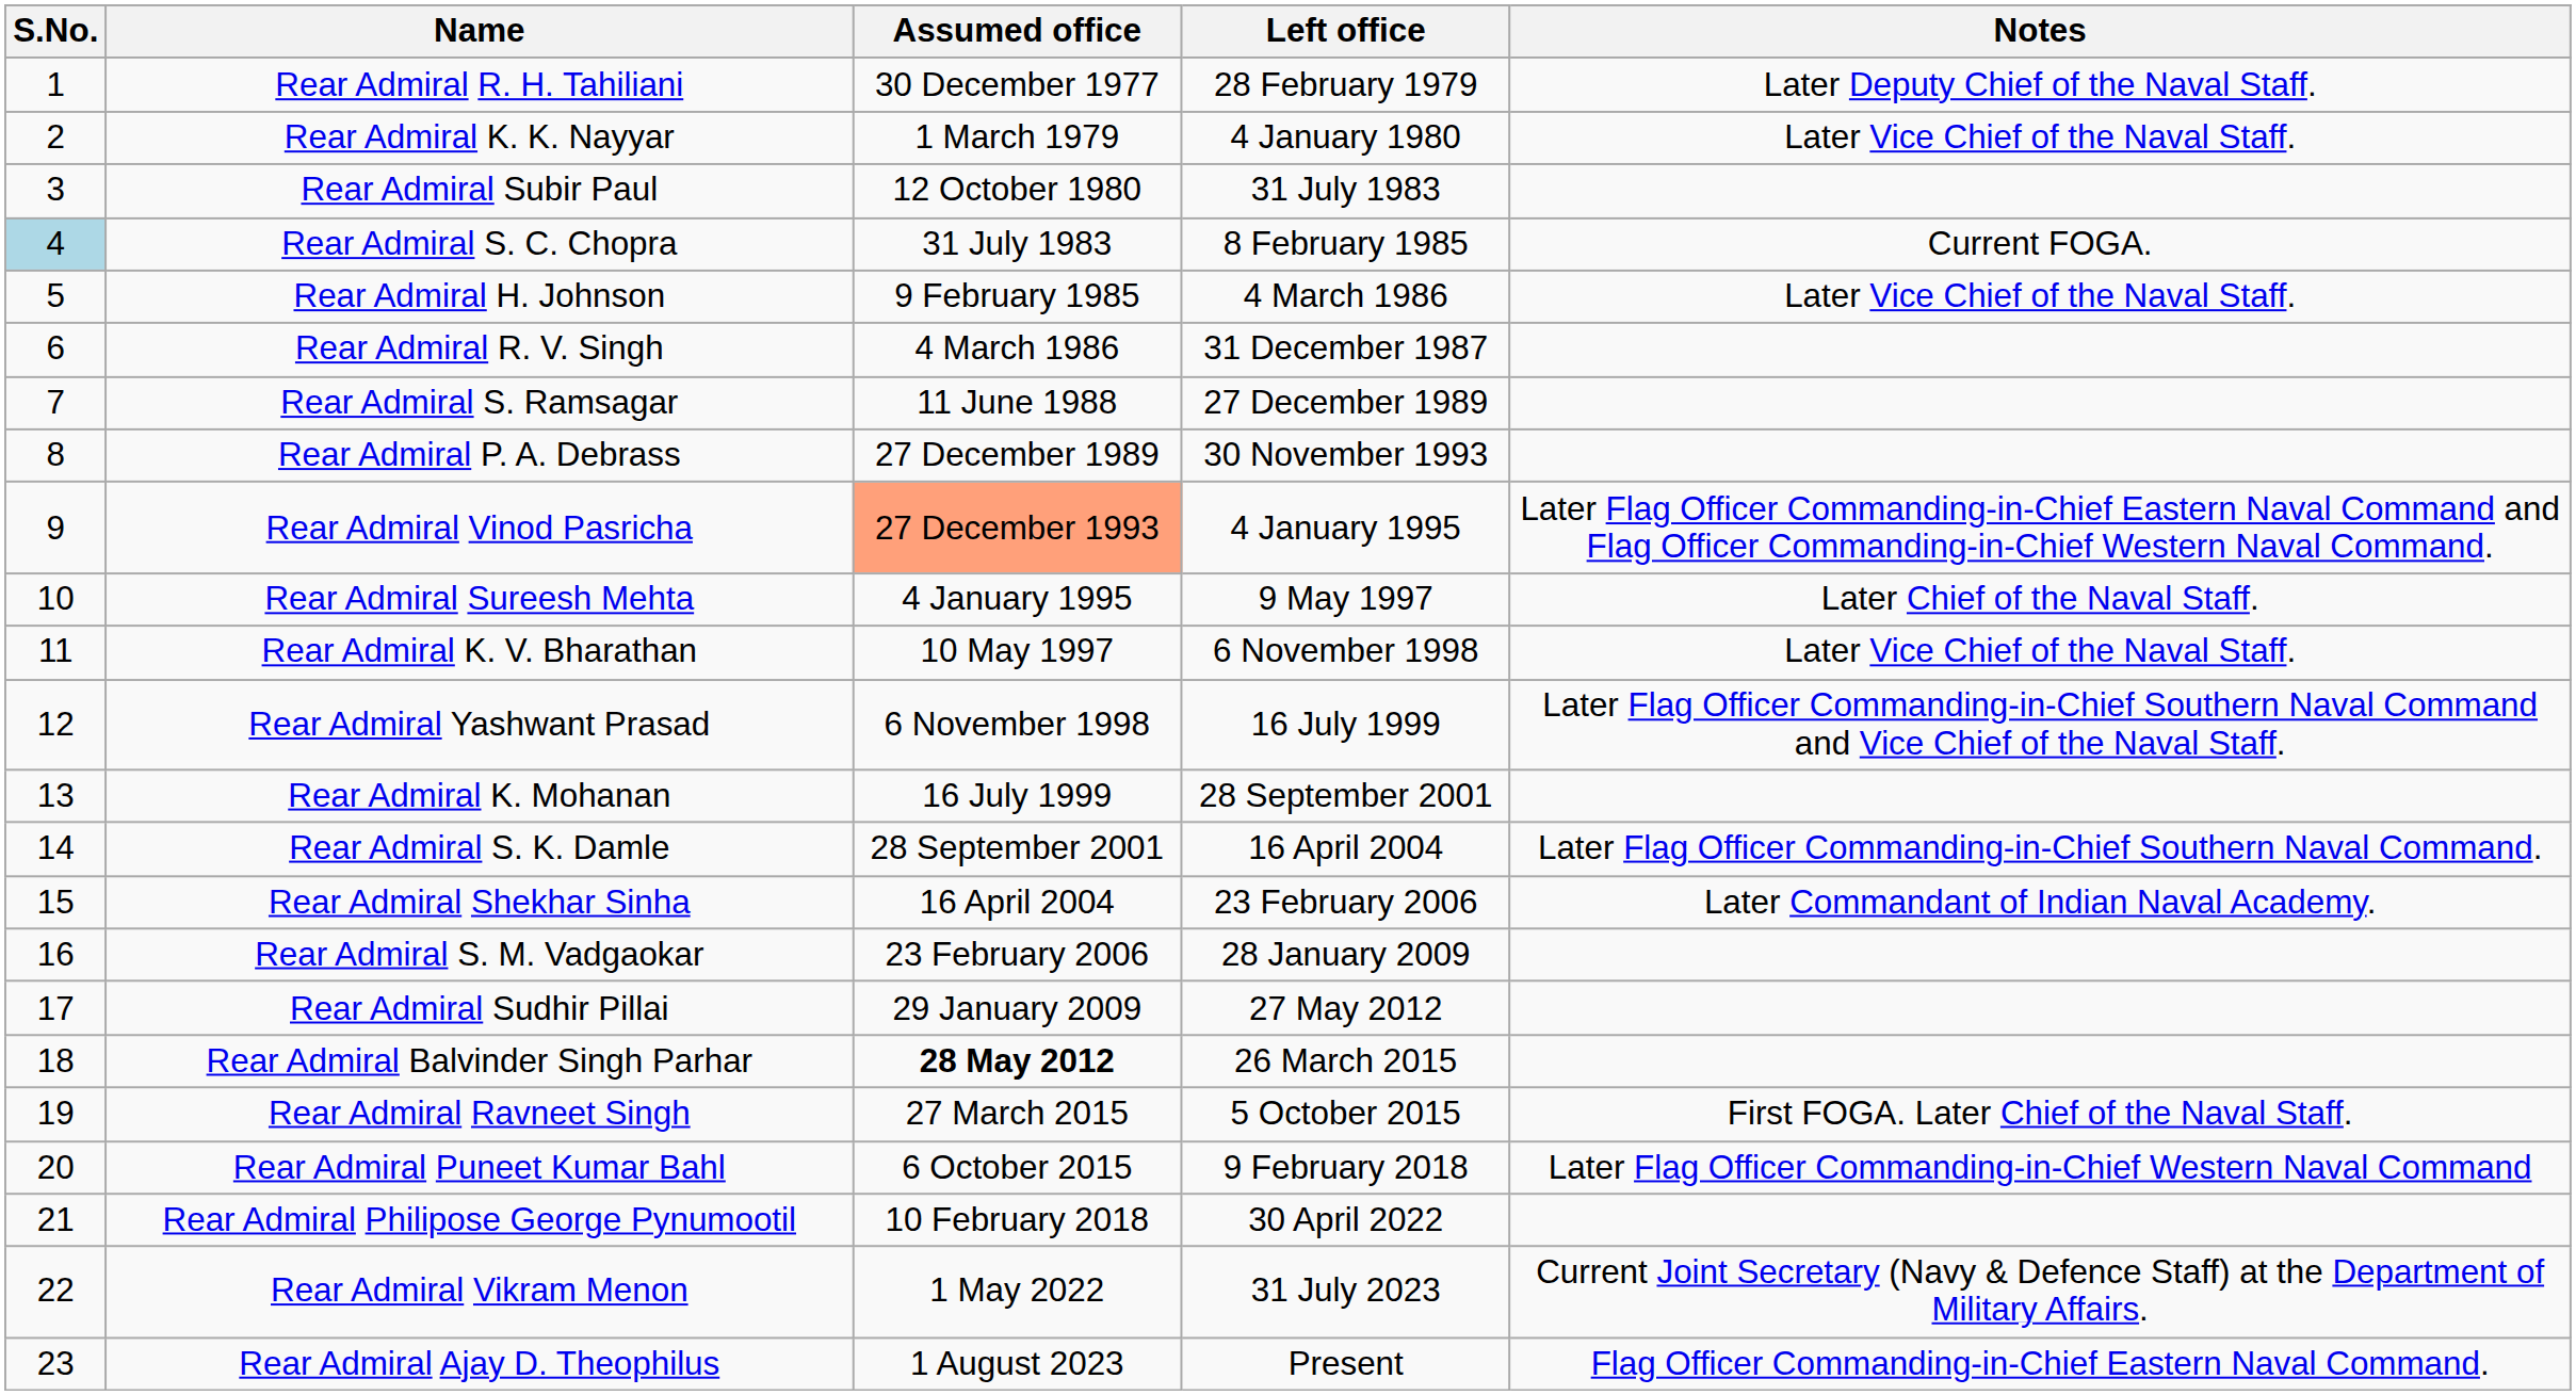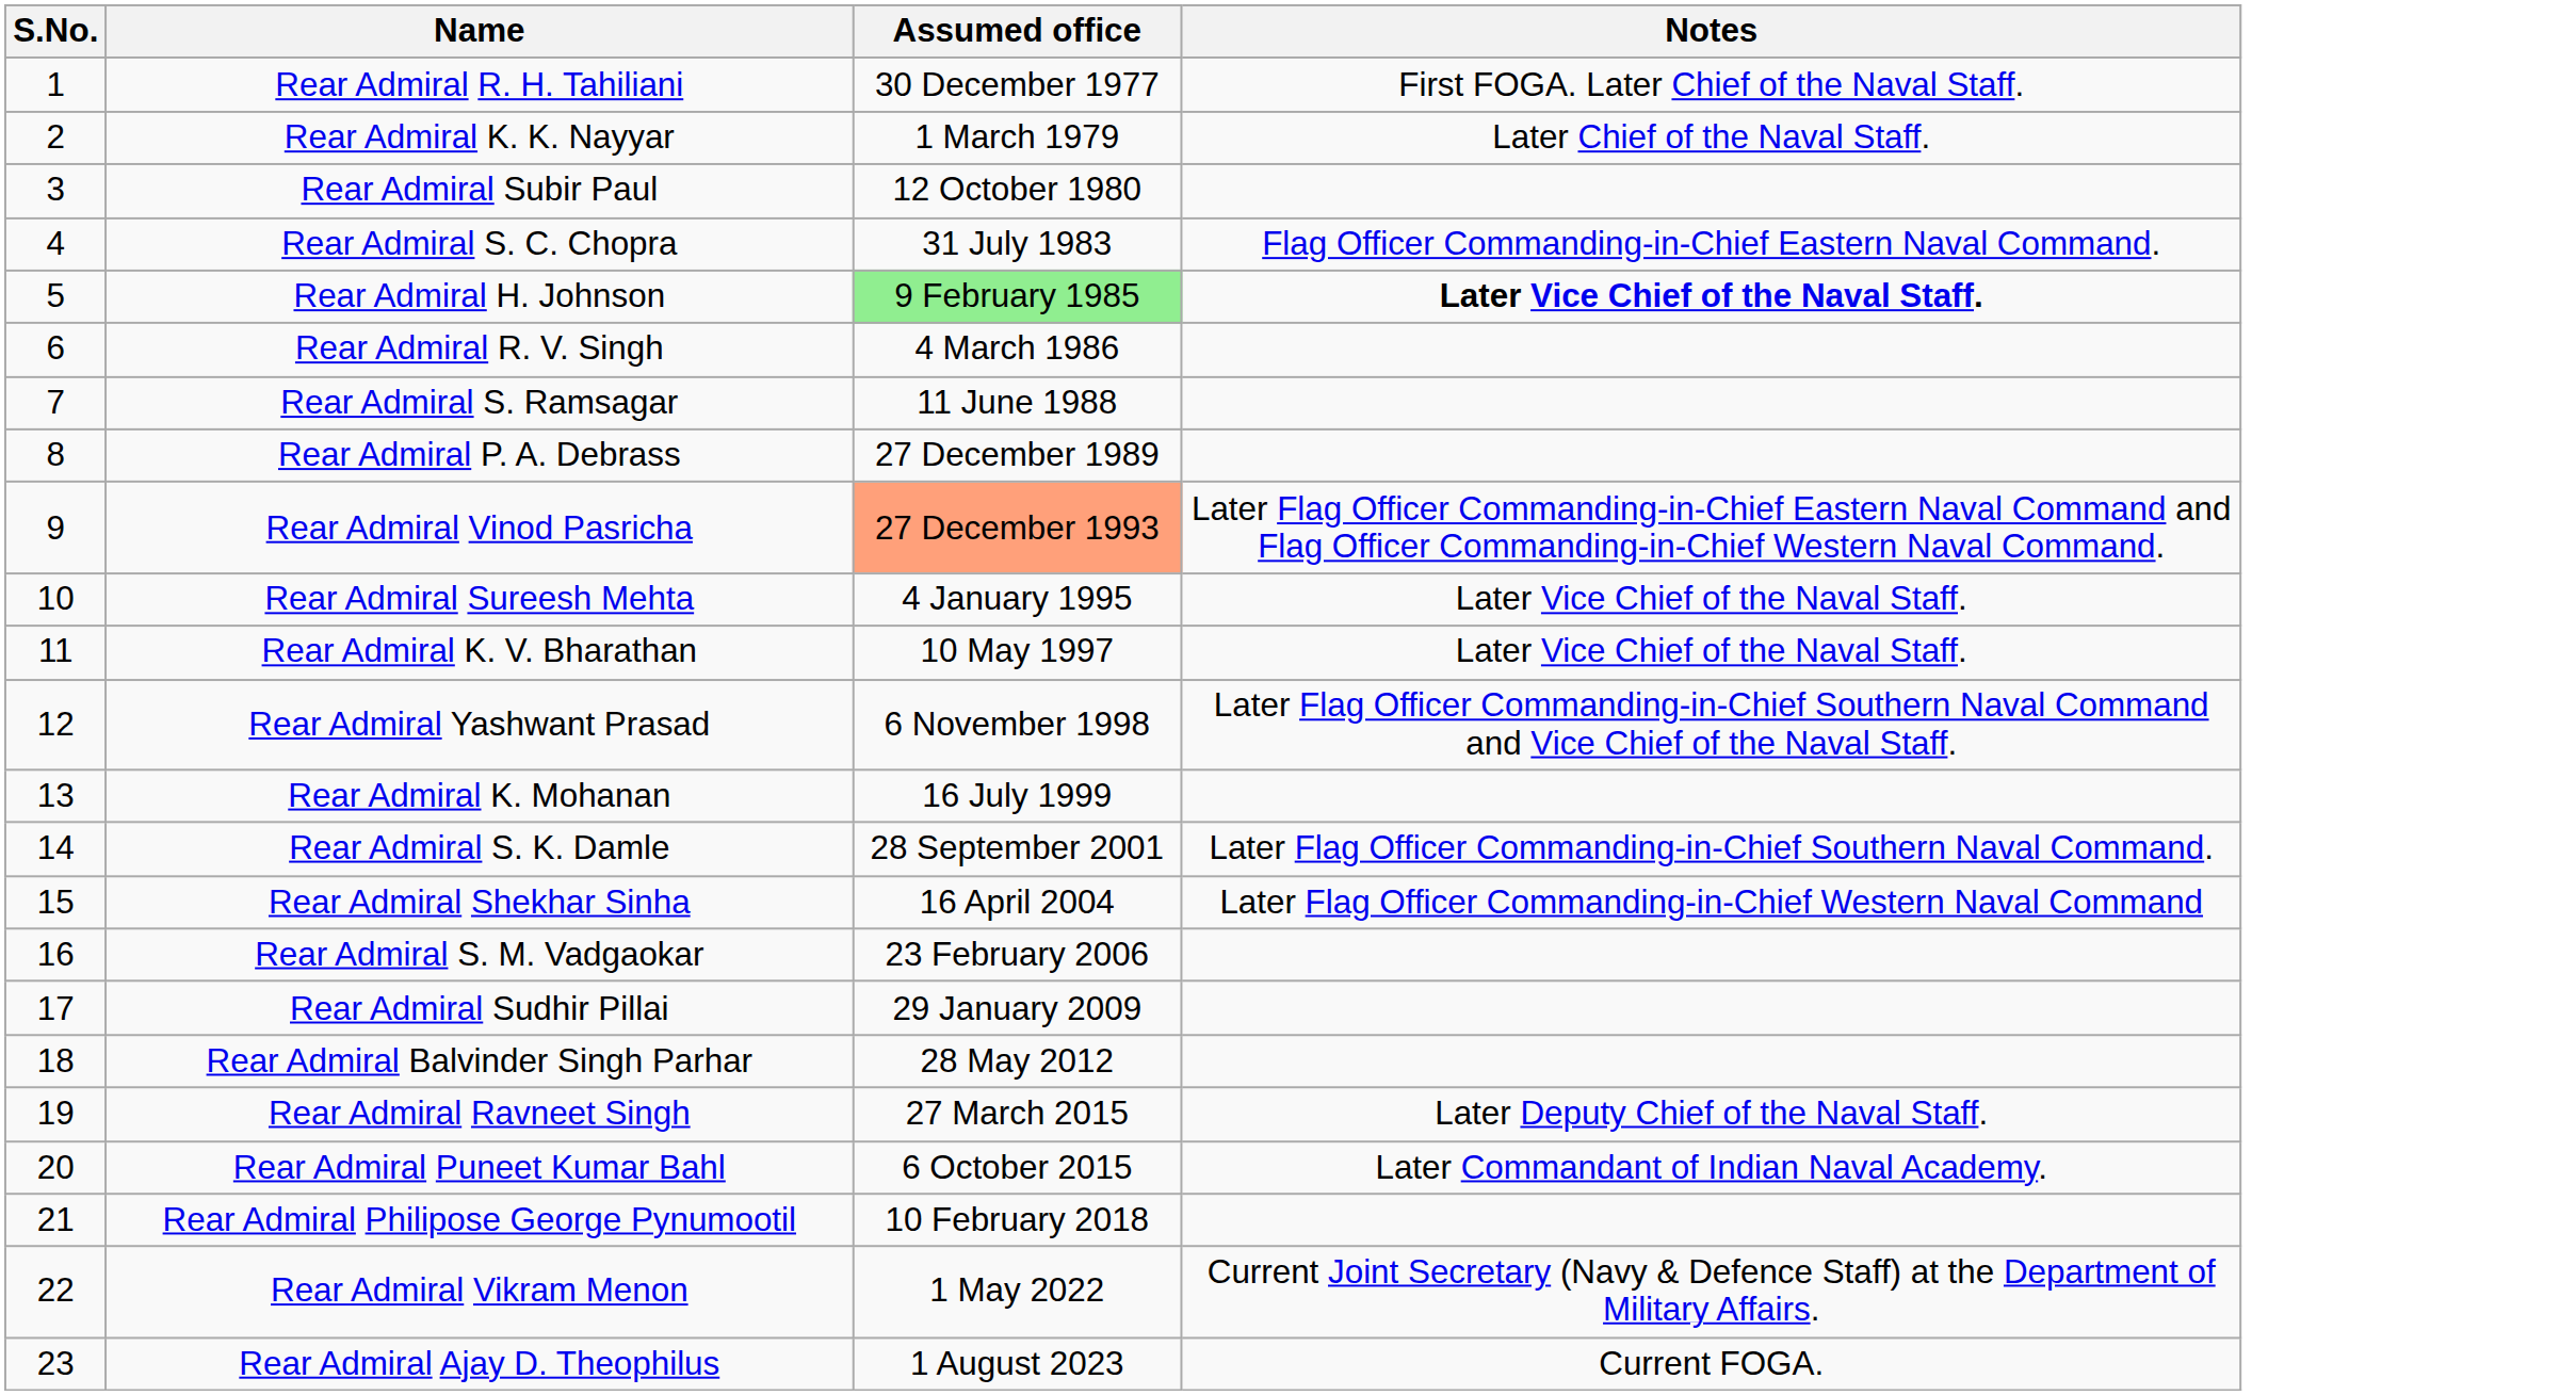 <table class="wikitable" style="text-align:center">
 <tr style="background:#cccccc">
 <th scope="col" style="width: 20px;">S.No.</th>
 <th scope="col" style="width: 350px;">Name</th>
 <th scope="col" style="width: 150px;">Assumed office</th>
-<th scope="col" style="width: 150px;">Left office</th>
 <th scope="col" style="width: 500px;">Notes</th>
 </tr>
 <tr>
 <td>1</td>
 <td><a href='#'>Rear Admiral</a> <a href='#'>R. H. Tahiliani</a> </td>
 <td>30 December 1977</td>
-<td>28 February 1979</td>
-<td>Later <a href='#'>Deputy Chief of the Naval Staff</a>.</td>
+<td>First FOGA. Later <a href='#'>Chief of the Naval Staff</a>.</td>
 </tr>
 <tr>
 <td>2</td>
 <td><a href='#'>Rear Admiral</a> K. K. Nayyar </td>
 <td>1 March 1979</td>
-<td>4 January 1980</td>
-<td>Later <a href='#'>Vice Chief of the Naval Staff</a>.</td>
+<td>Later <a href='#'>Chief of the Naval Staff</a>.</td>
 </tr>
 <tr>
 <td>3</td>
 <td><a href='#'>Rear Admiral</a> Subir Paul </td>
 <td>12 October 1980</td>
-<td>31 July 1983</td>
 <td></td>
 </tr>
 <tr>
-<td style="background: lightblue;">4</td>
+<td>4</td>
 <td><a href='#'>Rear Admiral</a> S. C. Chopra </td>
 <td>31 July 1983</td>
-<td>8 February 1985</td>
-<td>Current FOGA.</td>
+<td><a href='#'>Flag Officer Commanding-in-Chief Eastern Naval Command</a>.</td>
 </tr>
 <tr>
 <td>5</td>
 <td><a href='#'>Rear Admiral</a> H. Johnson </td>
-<td>9 February 1985</td>
-<td>4 March 1986</td>
-<td>Later <a href='#'>Vice Chief of the Naval Staff</a>.</td>
+<td style="background: lightgreen;">9 February 1985</td>
+<td><strong>Later <a href='#'>Vice Chief of the Naval Staff</a>.</strong></td>
 </tr>
 <tr>
 <td>6</td>
 <td><a href='#'>Rear Admiral</a> R. V. Singh </td>
 <td>4 March 1986</td>
-<td>31 December 1987</td>
 <td></td>
 </tr>
 <tr>
 <td>7</td>
 <td><a href='#'>Rear Admiral</a> S. Ramsagar </td>
 <td>11 June 1988</td>
-<td>27 December 1989</td>
 <td></td>
 </tr>
 <tr>
 <td>8</td>
 <td><a href='#'>Rear Admiral</a> P. A. Debrass </td>
 <td>27 December 1989</td>
-<td>30 November 1993</td>
 <td></td>
 </tr>
 <tr>
 <td>9</td>
 <td><a href='#'>Rear Admiral</a> <a href='#'>Vinod Pasricha</a> </td>
 <td style="background: lightsalmon;">27 December 1993</td>
-<td>4 January 1995</td>
 <td>Later <a href='#'>Flag Officer Commanding-in-Chief Eastern Naval Command</a> and <a href='#'>Flag Officer Commanding-in-Chief Western Naval Command</a>.</td>
 </tr>
 <tr>
 <td>10</td>
 <td><a href='#'>Rear Admiral</a> <a href='#'>Sureesh Mehta</a> </td>
 <td>4 January 1995</td>
-<td>9 May 1997</td>
-<td>Later <a href='#'>Chief of the Naval Staff</a>.</td>
+<td>Later <a href='#'>Vice Chief of the Naval Staff</a>.</td>
 </tr>
 <tr>
 <td>11</td>
 <td><a href='#'>Rear Admiral</a> K. V. Bharathan </td>
 <td>10 May 1997</td>
-<td>6 November 1998</td>
 <td>Later <a href='#'>Vice Chief of the Naval Staff</a>.</td>
 </tr>
 <tr>
 <td>12</td>
 <td><a href='#'>Rear Admiral</a> Yashwant Prasad </td>
 <td>6 November 1998</td>
-<td>16 July 1999</td>
 <td>Later <a href='#'>Flag Officer Commanding-in-Chief Southern Naval Command</a> and <a href='#'>Vice Chief of the Naval Staff</a>.</td>
 </tr>
 <tr>
 <td>13</td>
 <td><a href='#'>Rear Admiral</a> K. Mohanan</td>
 <td>16 July 1999</td>
-<td>28 September 2001</td>
 <td></td>
 </tr>
 <tr>
 <td>14</td>
 <td><a href='#'>Rear Admiral</a> S. K. Damle </td>
 <td>28 September 2001</td>
-<td>16 April 2004</td>
 <td>Later <a href='#'>Flag Officer Commanding-in-Chief Southern Naval Command</a>.</td>
 </tr>
 <tr>
 <td>15</td>
 <td><a href='#'>Rear Admiral</a> <a href='#'>Shekhar Sinha</a> </td>
 <td>16 April 2004</td>
-<td>23 February 2006</td>
-<td>Later <a href='#'>Commandant of Indian Naval Academy</a>.</td>
+<td>Later <a href='#'>Flag Officer Commanding-in-Chief Western Naval Command</a></td>
 </tr>
 <tr>
 <td>16</td>
 <td><a href='#'>Rear Admiral</a> S. M. Vadgaokar </td>
 <td>23 February 2006</td>
-<td>28 January 2009</td>
 <td></td>
 </tr>
 <tr>
 <td>17</td>
 <td><a href='#'>Rear Admiral</a> Sudhir Pillai </td>
 <td>29 January 2009</td>
-<td>27 May 2012</td>
 <td></td>
 </tr>
 <tr>
 <td>18</td>
 <td><a href='#'>Rear Admiral</a> Balvinder Singh Parhar </td>
-<td><strong>28 May 2012</strong></td>
-<td>26 March 2015</td>
+<td>28 May 2012</td>
 <td></td>
 </tr>
 <tr>
 <td>19</td>
 <td><a href='#'>Rear Admiral</a> <a href='#'>Ravneet Singh</a> </td>
 <td>27 March 2015</td>
-<td>5 October 2015</td>
-<td>First FOGA. Later <a href='#'>Chief of the Naval Staff</a>.</td>
+<td>Later <a href='#'>Deputy Chief of the Naval Staff</a>.</td>
 </tr>
 <tr>
 <td>20</td>
 <td><a href='#'>Rear Admiral</a> <a href='#'>Puneet Kumar Bahl</a> </td>
 <td>6 October 2015</td>
-<td>9 February 2018</td>
-<td>Later <a href='#'>Flag Officer Commanding-in-Chief Western Naval Command</a></td>
+<td>Later <a href='#'>Commandant of Indian Naval Academy</a>.</td>
 </tr>
 <tr>
 <td>21</td>
 <td><a href='#'>Rear Admiral</a> <a href='#'>Philipose George Pynumootil</a> </td>
 <td>10 February 2018</td>
-<td>30 April 2022</td>
 <td></td>
 </tr>
 <tr>
 <td>22</td>
 <td><a href='#'>Rear Admiral</a> <a href='#'>Vikram Menon</a> </td>
 <td>1 May 2022</td>
-<td>31 July 2023</td>
 <td>Current  <a href='#'>Joint Secretary</a> (Navy & Defence Staff) at the <a href='#'>Department of Military Affairs</a>.</td>
 </tr>
 <tr>
 <td>23</td>
 <td><a href='#'>Rear Admiral</a> <a href='#'>Ajay D. Theophilus</a></td>
 <td>1 August 2023</td>
-<td>Present</td>
-<td><a href='#'>Flag Officer Commanding-in-Chief Eastern Naval Command</a>.</td>
+<td>Current FOGA.</td>
 </tr>
 </table>
